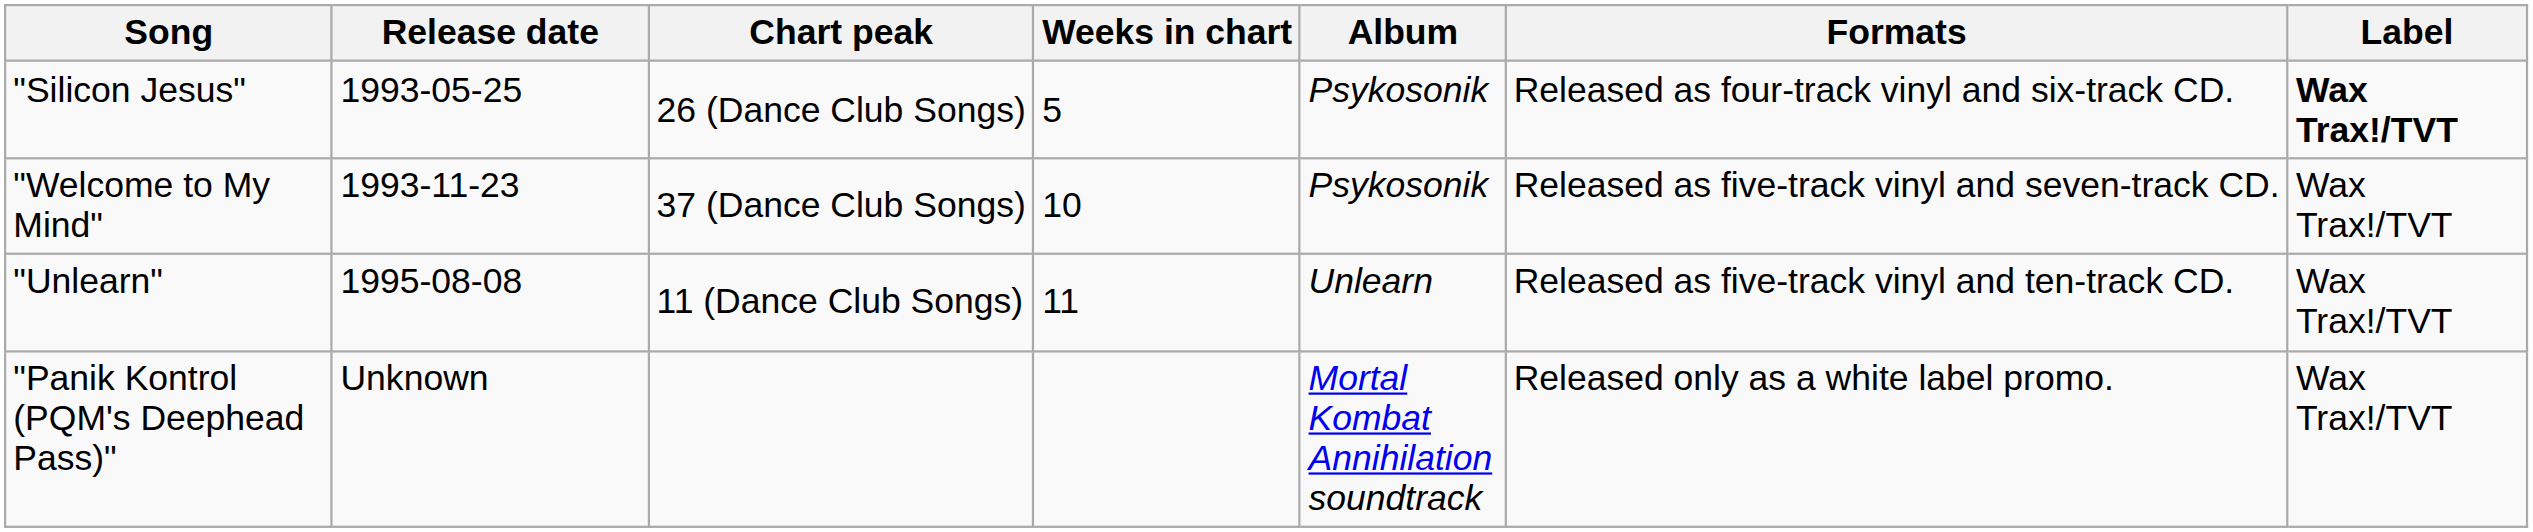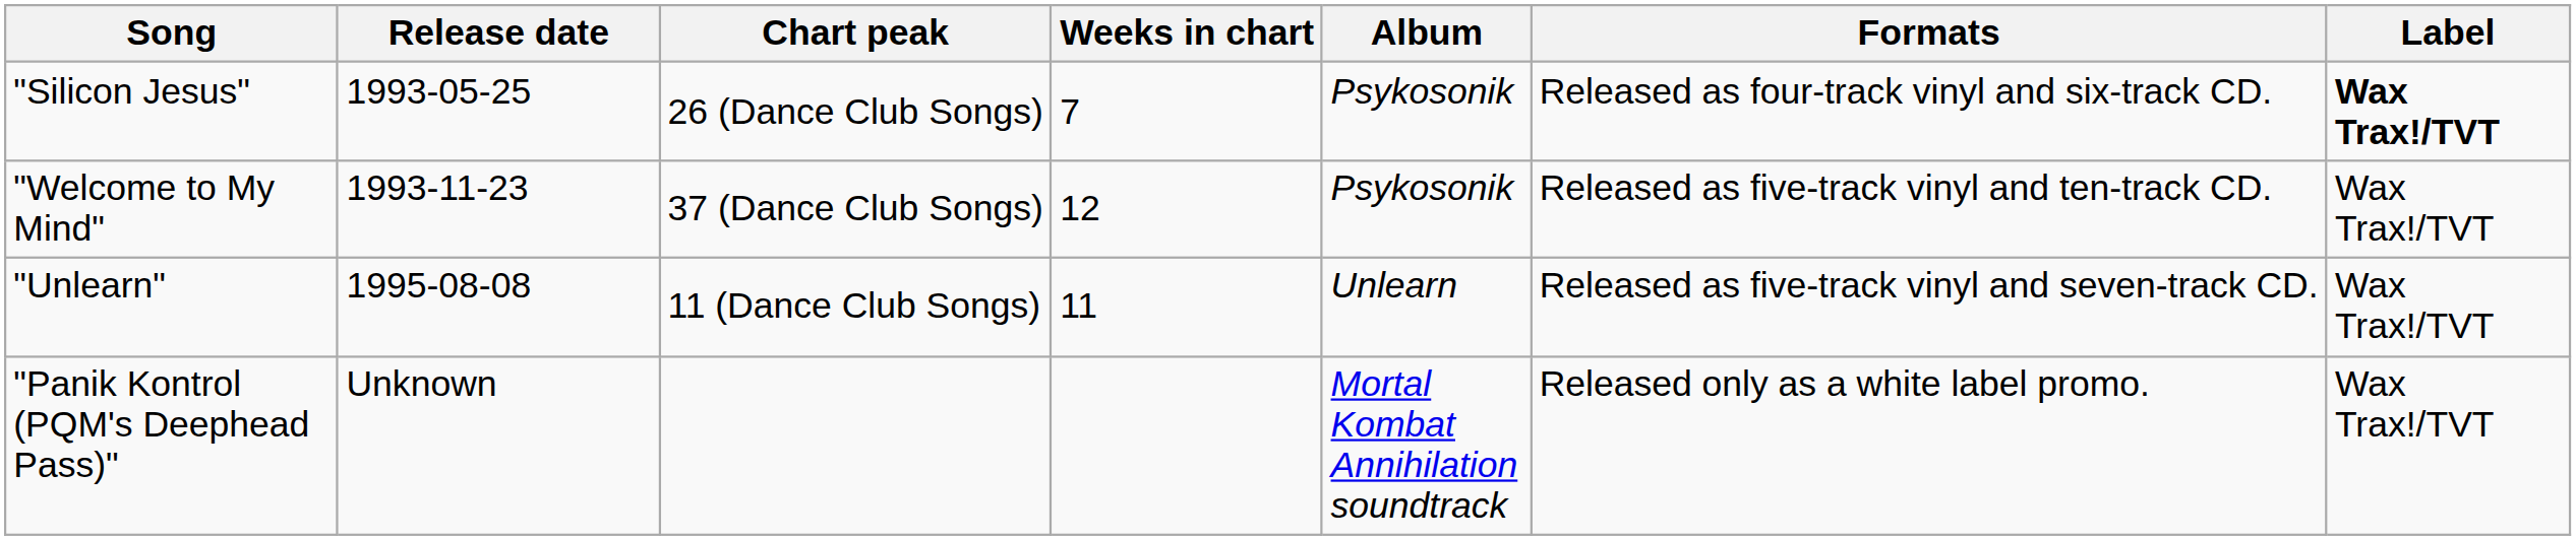 <table class="wikitable">
 <tr>
 <th align="left" valign="top" width="140px">Song</th>
 <th align="left" valign="top" width="135px">Release date</th>
 <th>Chart peak</th>
 <th>Weeks in chart</th>
 <th align="left" valign="top" width="85px">Album</th>
 <th align="left" valign="top">Formats</th>
 <th align="left" valign="top" width="100px">Label</th>
 </tr>
 <tr>
 <td align="left" valign="top">"Silicon Jesus"</td>
 <td align="left" valign="top">1993-05-25</td>
 <td>26 (Dance Club Songs)</td>
-<td>5</td>
+<td>7</td>
 <td align="left" valign="top"><em>Psykosonik</em></td>
 <td align="left" valign="top">Released as four-track vinyl and six-track CD.</td>
 <td align="left" valign="top"><strong>Wax Trax!/TVT</strong></td>
 </tr>
 <tr>
 <td align="left" valign="top">"Welcome to My Mind"</td>
 <td align="left" valign="top">1993-11-23</td>
 <td>37 (Dance Club Songs)</td>
-<td>10</td>
+<td>12</td>
 <td align="left" valign="top"><em>Psykosonik</em></td>
-<td align="left" valign="top">Released as five-track vinyl and seven-track CD.</td>
+<td align="left" valign="top">Released as five-track vinyl and ten-track CD.</td>
 <td align="left" valign="top">Wax Trax!/TVT</td>
 </tr>
 <tr>
 <td align="left" valign="top">"Unlearn"</td>
 <td align="left" valign="top">1995-08-08</td>
 <td>11 (Dance Club Songs)</td>
 <td>11</td>
 <td align="left" valign="top"><em>Unlearn</em></td>
-<td align="left" valign="top">Released as five-track vinyl and ten-track CD.</td>
+<td align="left" valign="top">Released as five-track vinyl and seven-track CD.</td>
 <td align="left" valign="top">Wax Trax!/TVT</td>
 </tr>
 <tr>
 <td align="left" valign="top">"Panik Kontrol (PQM's Deephead Pass)"</td>
 <td align="left" valign="top">Unknown</td>
 <td></td>
 <td></td>
 <td align="left" valign="top"><em><a href='#'>Mortal Kombat Annihilation</a> soundtrack</em></td>
 <td align="left" valign="top">Released only as a white label promo.</td>
 <td align="left" valign="top">Wax Trax!/TVT</td>
 </tr>
 </table>
